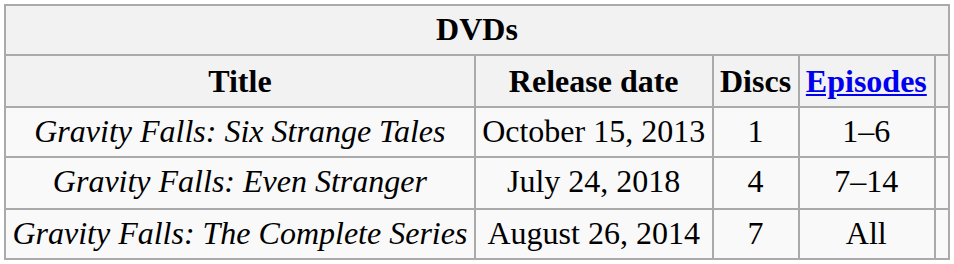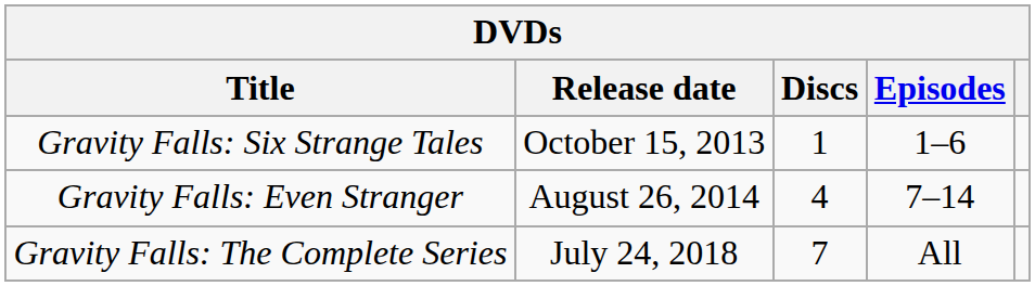 <table class="wikitable" style="text-align: center">
 <tr>
 <th colspan=5>DVDs</th>
 </tr>
 <tr>
 <th>Title</th>
 <th>Release date</th>
 <th>Discs</th>
 <th><a href='#'>Episodes</a></th>
 <th></th>
 </tr>
 <tr>
 <td><em>Gravity Falls: Six Strange Tales</em></td>
 <td>October 15, 2013</td>
 <td>1</td>
 <td>1–6</td>
 <td align=center></td>
 </tr>
 <tr>
 <td><em>Gravity Falls: Even Stranger</em></td>
-<td>July 24, 2018</td>
+<td>August 26, 2014</td>
 <td>4</td>
 <td>7–14</td>
 <td align=center></td>
 </tr>
 <tr>
 <td><em>Gravity Falls: The Complete Series</em></td>
-<td>August 26, 2014</td>
+<td>July 24, 2018</td>
 <td>7</td>
 <td>All</td>
 <td align=center></td>
 </tr>
 </table>
